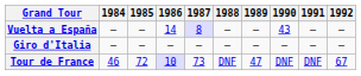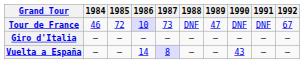 <table class="wikitable plainrowheaders">
 <tr>
 <th scope="col"><a href='#'>Grand Tour</a></th>
 <th scope="col">1984</th>
 <th scope="col">1985</th>
 <th scope="col">1986</th>
 <th scope="col">1987</th>
 <th scope="col">1988</th>
 <th scope="col">1989</th>
 <th scope="col">1990</th>
 <th scope="col">1991</th>
 <th scope="col">1992</th>
 </tr>
 <tr style="text-align:center;">
-<th scope="row"> <a href='#'>Vuelta a España</a></th>
-<td>—</td>
-<td>—</td>
-<td><a href='#'>14</a></td>
-<td style="background:#ddddff;"><a href='#'>8</a></td>
-<td>—</td>
-<td>—</td>
-<td><a href='#'>43</a></td>
-<td>—</td>
-<td>—</td>
+<th scope="row"> <a href='#'>Tour de France</a></th>
+<td><a href='#'>46</a></td>
+<td><a href='#'>72</a></td>
+<td style="background:#ddddff;"><a href='#'>10</a></td>
+<td><a href='#'>73</a></td>
+<td><a href='#'>DNF</a></td>
+<td><a href='#'>47</a></td>
+<td><a href='#'>DNF</a></td>
+<td><a href='#'>DNF</a></td>
+<td><a href='#'>67</a></td>
 </tr>
 <tr style="text-align:center;">
 <th scope="row"> <a href='#'>Giro d'Italia</a></th>
 <td>—</td>
 <td>—</td>
 <td>—</td>
 <td>—</td>
 <td>—</td>
 <td>—</td>
 <td>—</td>
 <td>—</td>
 <td>—</td>
 </tr>
 <tr style="text-align:center;">
-<th scope="row"> <a href='#'>Tour de France</a></th>
-<td><a href='#'>46</a></td>
-<td><a href='#'>72</a></td>
-<td style="background:#ddddff;"><a href='#'>10</a></td>
-<td><a href='#'>73</a></td>
-<td><a href='#'>DNF</a></td>
-<td><a href='#'>47</a></td>
-<td><a href='#'>DNF</a></td>
-<td><a href='#'>DNF</a></td>
-<td><a href='#'>67</a></td>
+<th scope="row"> <a href='#'>Vuelta a España</a></th>
+<td>—</td>
+<td>—</td>
+<td><a href='#'>14</a></td>
+<td style="background:#ddddff;"><a href='#'>8</a></td>
+<td>—</td>
+<td>—</td>
+<td><a href='#'>43</a></td>
+<td>—</td>
+<td>—</td>
 </tr>
 </table>
